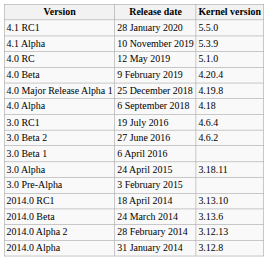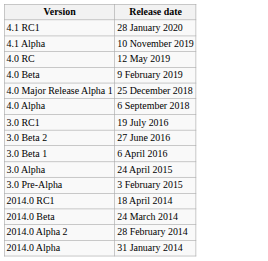 <table class="wikitable">
 <tr>
 <th>Version</th>
 <th>Release date</th>
-<th>Kernel version</th>
 </tr>
 <tr>
 <td>4.1 RC1</td>
 <td>28 January 2020</td>
-<td>5.5.0</td>
 </tr>
 <tr>
 <td>4.1 Alpha</td>
 <td>10 November 2019</td>
-<td>5.3.9</td>
 </tr>
 <tr>
 <td>4.0 RC</td>
 <td>12 May 2019</td>
-<td>5.1.0</td>
 </tr>
 <tr>
 <td>4.0 Beta</td>
 <td>9 February 2019</td>
-<td>4.20.4</td>
 </tr>
 <tr>
 <td>4.0 Major Release Alpha 1</td>
 <td>25 December 2018</td>
-<td>4.19.8</td>
 </tr>
 <tr>
 <td>4.0 Alpha</td>
 <td>6 September 2018</td>
-<td>4.18</td>
 </tr>
 <tr>
 <td>3.0 RC1</td>
 <td>19 July 2016</td>
-<td>4.6.4</td>
 </tr>
 <tr>
 <td>3.0 Beta 2</td>
 <td>27 June 2016</td>
-<td>4.6.2</td>
 </tr>
 <tr>
 <td>3.0 Beta 1</td>
 <td>6 April 2016</td>
-<td></td>
 </tr>
 <tr>
 <td>3.0 Alpha</td>
 <td>24 April 2015</td>
-<td>3.18.11</td>
 </tr>
 <tr>
 <td>3.0 Pre-Alpha</td>
 <td>3 February 2015</td>
-<td></td>
 </tr>
 <tr>
 <td>2014.0 RC1</td>
 <td>18 April 2014</td>
-<td>3.13.10</td>
 </tr>
 <tr>
 <td>2014.0 Beta</td>
 <td>24 March 2014</td>
-<td>3.13.6</td>
 </tr>
 <tr>
 <td>2014.0 Alpha 2</td>
 <td>28 February 2014</td>
-<td>3.12.13</td>
 </tr>
 <tr>
 <td>2014.0 Alpha</td>
 <td>31 January 2014</td>
-<td>3.12.8</td>
 </tr>
 </table>
